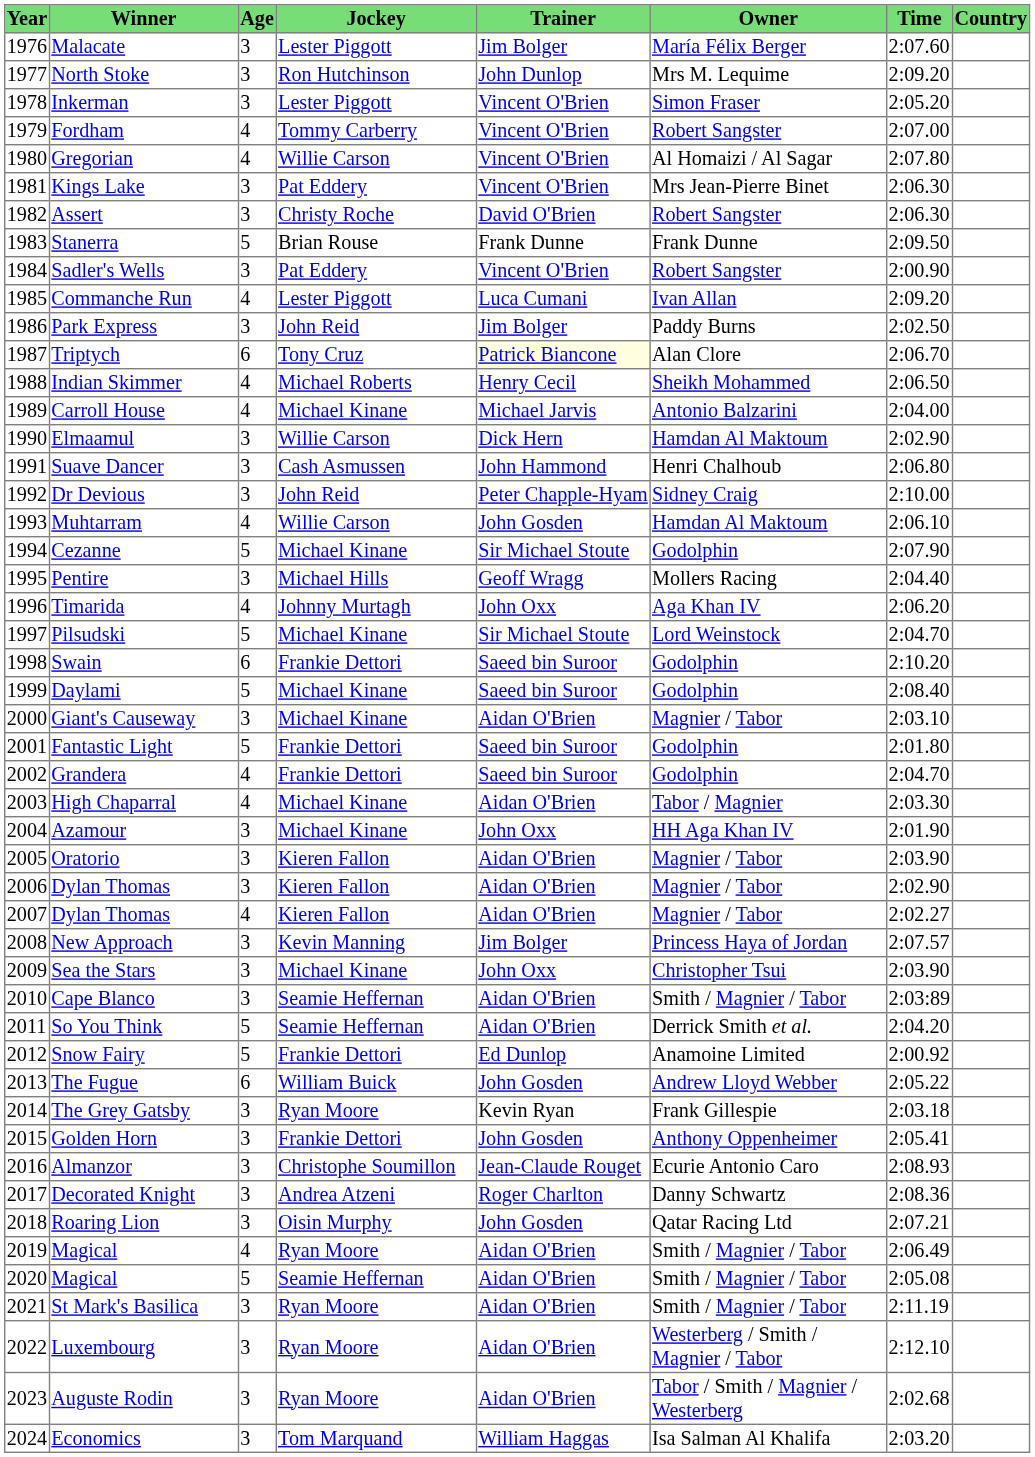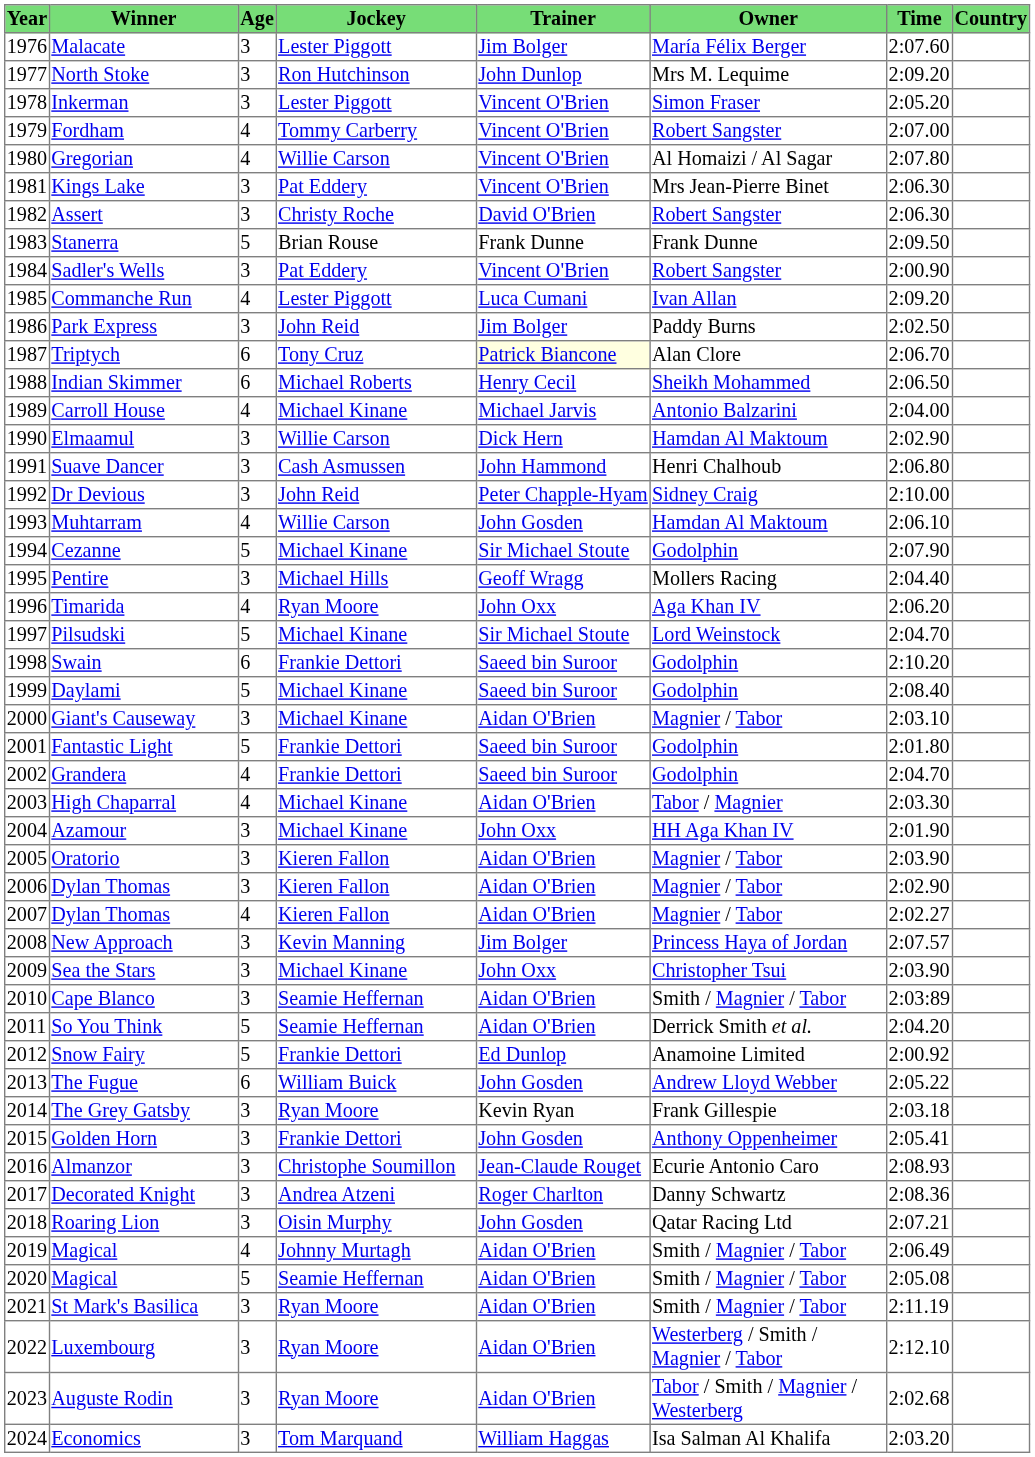 <table class = "sortable" | border="1" style="border-collapse: collapse; font-size:90%">
 <tr bgcolor="#77dd77" align="center">
 <th>Year</th>
 <th>Winner</th>
 <th>Age</th>
 <th>Jockey</th>
 <th>Trainer</th>
 <th>Owner</th>
 <th>Time</th>
 <th>Country</th>
 </tr>
 <tr>
 <td>1976</td>
 <td width=132px><a href='#'>Malacate</a></td>
 <td>3</td>
 <td width=140px><a href='#'>Lester Piggott</a></td>
 <td><a href='#'>Jim Bolger</a></td>
 <td width=166px><a href='#'>María Félix Berger</a></td>
 <td>2:07.60</td>
 <td></td>
 </tr>
 <tr>
 <td>1977</td>
 <td><a href='#'>North Stoke</a></td>
 <td>3</td>
 <td><a href='#'>Ron Hutchinson</a></td>
 <td><a href='#'>John Dunlop</a></td>
 <td>Mrs M. Lequime</td>
 <td>2:09.20</td>
 <td></td>
 </tr>
 <tr>
 <td>1978</td>
 <td><a href='#'>Inkerman</a></td>
 <td>3</td>
 <td><a href='#'>Lester Piggott</a></td>
 <td><a href='#'>Vincent O'Brien</a></td>
 <td><a href='#'>Simon Fraser</a></td>
 <td>2:05.20</td>
 <td></td>
 </tr>
 <tr>
 <td>1979</td>
 <td><a href='#'>Fordham</a></td>
 <td>4</td>
 <td><a href='#'>Tommy Carberry</a></td>
 <td><a href='#'>Vincent O'Brien</a></td>
 <td><a href='#'>Robert Sangster</a></td>
 <td>2:07.00</td>
 <td></td>
 </tr>
 <tr>
 <td>1980</td>
 <td><a href='#'>Gregorian</a></td>
 <td>4</td>
 <td><a href='#'>Willie Carson</a></td>
 <td><a href='#'>Vincent O'Brien</a></td>
 <td>Al Homaizi / Al Sagar </td>
 <td>2:07.80</td>
 <td></td>
 </tr>
 <tr>
 <td>1981</td>
 <td><a href='#'>Kings Lake</a></td>
 <td>3</td>
 <td><a href='#'>Pat Eddery</a></td>
 <td><a href='#'>Vincent O'Brien</a></td>
 <td>Mrs Jean-Pierre Binet</td>
 <td>2:06.30</td>
 <td></td>
 </tr>
 <tr>
 <td>1982</td>
 <td><a href='#'>Assert</a></td>
 <td>3</td>
 <td><a href='#'>Christy Roche</a></td>
 <td><a href='#'>David O'Brien</a></td>
 <td><a href='#'>Robert Sangster</a></td>
 <td>2:06.30</td>
 <td></td>
 </tr>
 <tr>
 <td>1983</td>
 <td><a href='#'>Stanerra</a></td>
 <td>5</td>
 <td>Brian Rouse</td>
 <td>Frank Dunne</td>
 <td>Frank Dunne</td>
 <td>2:09.50</td>
 <td></td>
 </tr>
 <tr>
 <td>1984</td>
 <td><a href='#'>Sadler's Wells</a></td>
 <td>3</td>
 <td><a href='#'>Pat Eddery</a></td>
 <td><a href='#'>Vincent O'Brien</a></td>
 <td><a href='#'>Robert Sangster</a></td>
 <td>2:00.90</td>
 <td></td>
 </tr>
 <tr>
 <td>1985</td>
 <td><a href='#'>Commanche Run</a></td>
 <td>4</td>
 <td><a href='#'>Lester Piggott</a></td>
 <td><a href='#'>Luca Cumani</a></td>
 <td><a href='#'>Ivan Allan</a></td>
 <td>2:09.20</td>
 <td></td>
 </tr>
 <tr>
 <td>1986</td>
 <td><a href='#'>Park Express</a></td>
 <td>3</td>
 <td><a href='#'>John Reid</a></td>
 <td><a href='#'>Jim Bolger</a></td>
 <td>Paddy Burns</td>
 <td>2:02.50</td>
 <td></td>
 </tr>
 <tr>
 <td>1987</td>
 <td><a href='#'>Triptych</a></td>
 <td>6</td>
 <td><a href='#'>Tony Cruz</a></td>
 <td style="background: lightyellow;"><a href='#'>Patrick Biancone</a></td>
 <td>Alan Clore</td>
 <td>2:06.70</td>
 <td></td>
 </tr>
 <tr>
 <td>1988</td>
 <td><a href='#'>Indian Skimmer</a></td>
-<td>4</td>
+<td>6</td>
 <td><a href='#'>Michael Roberts</a></td>
 <td><a href='#'>Henry Cecil</a></td>
 <td><a href='#'>Sheikh Mohammed</a></td>
 <td>2:06.50</td>
 <td></td>
 </tr>
 <tr>
 <td>1989</td>
 <td><a href='#'>Carroll House</a></td>
 <td>4</td>
 <td><a href='#'>Michael Kinane</a></td>
 <td><a href='#'>Michael Jarvis</a></td>
 <td><a href='#'>Antonio Balzarini</a></td>
 <td>2:04.00</td>
 <td></td>
 </tr>
 <tr>
 <td>1990</td>
 <td><a href='#'>Elmaamul</a></td>
 <td>3</td>
 <td><a href='#'>Willie Carson</a></td>
 <td><a href='#'>Dick Hern</a></td>
 <td><a href='#'>Hamdan Al Maktoum</a></td>
 <td>2:02.90</td>
 <td></td>
 </tr>
 <tr>
 <td>1991</td>
 <td><a href='#'>Suave Dancer</a></td>
 <td>3</td>
 <td><a href='#'>Cash Asmussen</a></td>
 <td><a href='#'>John Hammond</a></td>
 <td>Henri Chalhoub</td>
 <td>2:06.80</td>
 <td></td>
 </tr>
 <tr>
 <td>1992</td>
 <td><a href='#'>Dr Devious</a></td>
 <td>3</td>
 <td><a href='#'>John Reid</a></td>
 <td><a href='#'>Peter Chapple-Hyam</a></td>
 <td><a href='#'>Sidney Craig</a></td>
 <td>2:10.00</td>
 <td></td>
 </tr>
 <tr>
 <td>1993</td>
 <td><a href='#'>Muhtarram</a></td>
 <td>4</td>
 <td><a href='#'>Willie Carson</a></td>
 <td><a href='#'>John Gosden</a></td>
 <td><a href='#'>Hamdan Al Maktoum</a></td>
 <td>2:06.10</td>
 <td></td>
 </tr>
 <tr>
 <td>1994</td>
 <td><a href='#'>Cezanne</a></td>
 <td>5</td>
 <td><a href='#'>Michael Kinane</a></td>
 <td><a href='#'>Sir Michael Stoute</a></td>
 <td><a href='#'>Godolphin</a></td>
 <td>2:07.90</td>
 <td></td>
 </tr>
 <tr>
 <td>1995</td>
 <td><a href='#'>Pentire</a></td>
 <td>3</td>
 <td><a href='#'>Michael Hills</a></td>
 <td><a href='#'>Geoff Wragg</a></td>
 <td>Mollers Racing</td>
 <td>2:04.40</td>
 <td></td>
 </tr>
 <tr>
 <td>1996</td>
 <td><a href='#'>Timarida</a></td>
 <td>4</td>
-<td><a href='#'>Johnny Murtagh</a></td>
+<td><a href='#'>Ryan Moore</a></td>
 <td><a href='#'>John Oxx</a></td>
 <td><a href='#'>Aga Khan IV</a></td>
 <td>2:06.20</td>
 <td></td>
 </tr>
 <tr>
 <td>1997</td>
 <td><a href='#'>Pilsudski</a></td>
 <td>5</td>
 <td><a href='#'>Michael Kinane</a></td>
 <td><a href='#'>Sir Michael Stoute</a></td>
 <td><a href='#'>Lord Weinstock</a></td>
 <td>2:04.70</td>
 <td></td>
 </tr>
 <tr>
 <td>1998</td>
 <td><a href='#'>Swain</a></td>
 <td>6</td>
 <td><a href='#'>Frankie Dettori</a></td>
 <td><a href='#'>Saeed bin Suroor</a></td>
 <td><a href='#'>Godolphin</a></td>
 <td>2:10.20</td>
 <td></td>
 </tr>
 <tr>
 <td>1999</td>
 <td><a href='#'>Daylami</a></td>
 <td>5</td>
 <td><a href='#'>Michael Kinane</a></td>
 <td><a href='#'>Saeed bin Suroor</a></td>
 <td><a href='#'>Godolphin</a></td>
 <td>2:08.40</td>
 <td></td>
 </tr>
 <tr>
 <td>2000</td>
 <td><a href='#'>Giant's Causeway</a></td>
 <td>3</td>
 <td><a href='#'>Michael Kinane</a></td>
 <td><a href='#'>Aidan O'Brien</a></td>
 <td><a href='#'>Magnier</a> / <a href='#'>Tabor</a></td>
 <td>2:03.10</td>
 <td></td>
 </tr>
 <tr>
 <td>2001</td>
 <td><a href='#'>Fantastic Light</a></td>
 <td>5</td>
 <td><a href='#'>Frankie Dettori</a></td>
 <td><a href='#'>Saeed bin Suroor</a></td>
 <td><a href='#'>Godolphin</a></td>
 <td>2:01.80</td>
 <td></td>
 </tr>
 <tr>
 <td>2002</td>
 <td><a href='#'>Grandera</a></td>
 <td>4</td>
 <td><a href='#'>Frankie Dettori</a></td>
 <td><a href='#'>Saeed bin Suroor</a></td>
 <td><a href='#'>Godolphin</a></td>
 <td>2:04.70</td>
 <td></td>
 </tr>
 <tr>
 <td>2003</td>
 <td><a href='#'>High Chaparral</a></td>
 <td>4</td>
 <td><a href='#'>Michael Kinane</a></td>
 <td><a href='#'>Aidan O'Brien</a></td>
 <td><a href='#'>Tabor</a> / <a href='#'>Magnier</a></td>
 <td>2:03.30</td>
 <td></td>
 </tr>
 <tr>
 <td>2004</td>
 <td><a href='#'>Azamour</a></td>
 <td>3</td>
 <td><a href='#'>Michael Kinane</a></td>
 <td><a href='#'>John Oxx</a></td>
 <td><a href='#'>HH Aga Khan IV</a></td>
 <td>2:01.90</td>
 <td></td>
 </tr>
 <tr>
 <td>2005</td>
 <td><a href='#'>Oratorio</a></td>
 <td>3</td>
 <td><a href='#'>Kieren Fallon</a></td>
 <td><a href='#'>Aidan O'Brien</a></td>
 <td><a href='#'>Magnier</a> / <a href='#'>Tabor</a></td>
 <td>2:03.90</td>
 <td></td>
 </tr>
 <tr>
 <td>2006</td>
 <td><a href='#'>Dylan Thomas</a></td>
 <td>3</td>
 <td><a href='#'>Kieren Fallon</a></td>
 <td><a href='#'>Aidan O'Brien</a></td>
 <td><a href='#'>Magnier</a> / <a href='#'>Tabor</a></td>
 <td>2:02.90</td>
 <td></td>
 </tr>
 <tr>
 <td>2007</td>
 <td><a href='#'>Dylan Thomas</a></td>
 <td>4</td>
 <td><a href='#'>Kieren Fallon</a></td>
 <td><a href='#'>Aidan O'Brien</a></td>
 <td><a href='#'>Magnier</a> / <a href='#'>Tabor</a></td>
 <td>2:02.27</td>
 <td></td>
 </tr>
 <tr>
 <td>2008</td>
 <td><a href='#'>New Approach</a></td>
 <td>3</td>
 <td><a href='#'>Kevin Manning</a></td>
 <td><a href='#'>Jim Bolger</a></td>
 <td><a href='#'>Princess Haya of Jordan</a></td>
 <td>2:07.57</td>
 <td></td>
 </tr>
 <tr>
 <td>2009</td>
 <td><a href='#'>Sea the Stars</a></td>
 <td>3</td>
 <td><a href='#'>Michael Kinane</a></td>
 <td><a href='#'>John Oxx</a></td>
 <td><a href='#'>Christopher Tsui</a></td>
 <td>2:03.90</td>
 <td></td>
 </tr>
 <tr>
 <td>2010</td>
 <td><a href='#'>Cape Blanco</a></td>
 <td>3</td>
 <td><a href='#'>Seamie Heffernan</a></td>
 <td><a href='#'>Aidan O'Brien</a></td>
 <td>Smith  / <a href='#'>Magnier</a> / <a href='#'>Tabor</a></td>
 <td>2:03:89</td>
 <td></td>
 </tr>
 <tr>
 <td>2011</td>
 <td><a href='#'>So You Think</a></td>
 <td>5</td>
 <td><a href='#'>Seamie Heffernan</a></td>
 <td><a href='#'>Aidan O'Brien</a></td>
 <td>Derrick Smith <em>et al.</em> </td>
 <td>2:04.20</td>
 <td></td>
 </tr>
 <tr>
 <td>2012</td>
 <td><a href='#'>Snow Fairy</a></td>
 <td>5</td>
 <td><a href='#'>Frankie Dettori</a></td>
 <td><a href='#'>Ed Dunlop</a></td>
 <td>Anamoine Limited</td>
 <td>2:00.92</td>
 <td></td>
 </tr>
 <tr>
 <td>2013</td>
 <td><a href='#'>The Fugue</a></td>
 <td>6</td>
 <td><a href='#'>William Buick</a></td>
 <td><a href='#'>John Gosden</a></td>
 <td><a href='#'>Andrew Lloyd Webber</a></td>
 <td>2:05.22</td>
 <td></td>
 </tr>
 <tr>
 <td>2014</td>
 <td><a href='#'>The Grey Gatsby</a></td>
 <td>3</td>
 <td><a href='#'>Ryan Moore</a></td>
 <td>Kevin Ryan</td>
 <td>Frank Gillespie</td>
 <td>2:03.18</td>
 <td></td>
 </tr>
 <tr>
 <td>2015</td>
 <td><a href='#'>Golden Horn</a></td>
 <td>3</td>
 <td><a href='#'>Frankie Dettori</a></td>
 <td><a href='#'>John Gosden</a></td>
 <td><a href='#'>Anthony Oppenheimer</a></td>
 <td>2:05.41</td>
 <td></td>
 </tr>
 <tr>
 <td>2016</td>
 <td><a href='#'>Almanzor</a></td>
 <td>3</td>
 <td><a href='#'>Christophe Soumillon</a></td>
 <td><a href='#'>Jean-Claude Rouget</a></td>
 <td>Ecurie Antonio Caro</td>
 <td>2:08.93</td>
 <td></td>
 </tr>
 <tr>
 <td>2017</td>
 <td><a href='#'>Decorated Knight</a></td>
 <td>3</td>
 <td><a href='#'>Andrea Atzeni</a></td>
 <td><a href='#'>Roger Charlton</a></td>
 <td>Danny Schwartz</td>
 <td>2:08.36</td>
 <td></td>
 </tr>
 <tr>
 <td>2018</td>
 <td><a href='#'>Roaring Lion</a></td>
 <td>3</td>
 <td><a href='#'>Oisin Murphy</a></td>
 <td><a href='#'>John Gosden</a></td>
 <td>Qatar Racing Ltd</td>
 <td>2:07.21</td>
 <td></td>
 </tr>
 <tr>
 <td>2019</td>
 <td><a href='#'>Magical</a></td>
 <td>4</td>
-<td><a href='#'>Ryan Moore</a></td>
+<td><a href='#'>Johnny Murtagh</a></td>
 <td><a href='#'>Aidan O'Brien</a></td>
 <td>Smith  / <a href='#'>Magnier</a> / <a href='#'>Tabor</a></td>
 <td>2:06.49</td>
 <td></td>
 </tr>
 <tr>
 <td>2020</td>
 <td><a href='#'>Magical</a></td>
 <td>5</td>
 <td><a href='#'>Seamie Heffernan</a></td>
 <td><a href='#'>Aidan O'Brien</a></td>
 <td>Smith  / <a href='#'>Magnier</a> / <a href='#'>Tabor</a></td>
 <td>2:05.08</td>
 <td></td>
 </tr>
 <tr>
 <td>2021</td>
 <td><a href='#'>St Mark's Basilica</a></td>
 <td>3</td>
 <td><a href='#'>Ryan Moore</a></td>
 <td><a href='#'>Aidan O'Brien</a></td>
 <td>Smith  / <a href='#'>Magnier</a> / <a href='#'>Tabor</a></td>
 <td>2:11.19</td>
 <td></td>
 </tr>
 <tr>
 <td>2022</td>
 <td><a href='#'>Luxembourg</a></td>
 <td>3</td>
 <td><a href='#'>Ryan Moore</a></td>
 <td><a href='#'>Aidan O'Brien</a></td>
 <td><a href='#'>Westerberg</a> / Smith  / <a href='#'>Magnier</a> / <a href='#'>Tabor</a></td>
 <td>2:12.10</td>
 <td></td>
 </tr>
 <tr>
 <td>2023</td>
 <td><a href='#'>Auguste Rodin</a></td>
 <td>3</td>
 <td><a href='#'>Ryan Moore</a></td>
 <td><a href='#'>Aidan O'Brien</a></td>
 <td><a href='#'>Tabor</a> / Smith  / <a href='#'>Magnier</a> / <a href='#'>Westerberg</a></td>
 <td>2:02.68</td>
 <td></td>
 </tr>
 <tr>
 <td>2024</td>
 <td><a href='#'>Economics</a></td>
 <td>3</td>
 <td><a href='#'>Tom Marquand</a></td>
 <td><a href='#'>William Haggas</a></td>
 <td>Isa Salman Al Khalifa</td>
 <td>2:03.20</td>
 <td></td>
 </tr>
 </table>
